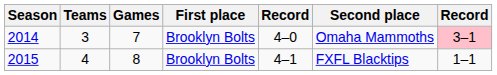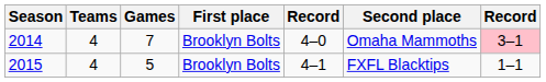 <table class="wikitable sortable">
 <tr>
 <th>Season</th>
 <th>Teams</th>
 <th>Games</th>
 <th>First place</th>
 <th>Record</th>
 <th>Second place</th>
 <th>Record</th>
 </tr>
 <tr>
 <td><a href='#'>2014</a></td>
-<td align=center>3</td>
+<td align=center>4</td>
 <td align=center>7</td>
 <td><a href='#'>Brooklyn Bolts</a></td>
 <td align=center>4–0</td>
 <td><a href='#'>Omaha Mammoths</a></td>
 <td align=center style="background: pink;">3–1</td>
 </tr>
 <tr>
 <td><a href='#'>2015</a></td>
 <td align=center>4</td>
-<td align=center>8</td>
+<td align=center>5</td>
 <td><a href='#'>Brooklyn Bolts</a></td>
 <td align=center>4–1</td>
 <td><a href='#'>FXFL Blacktips</a></td>
 <td align=center>1–1</td>
 </tr>
 </table>
